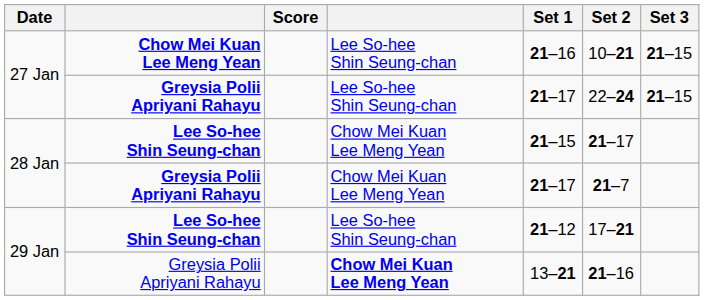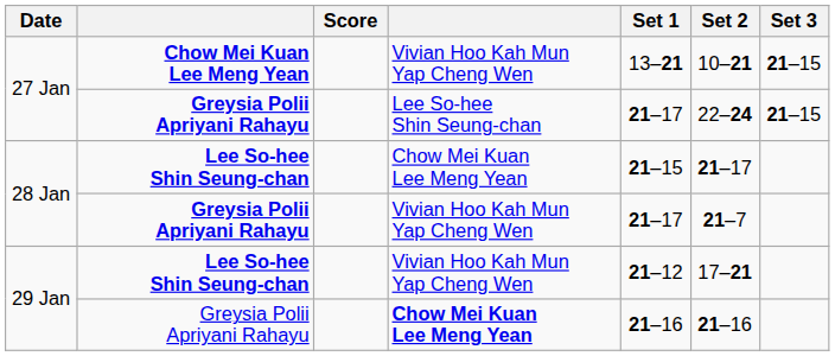 <table class="wikitable" style="font-size:90%; text-align:center">
 <tr>
 <th width="50">Date</th>
 <th width="200"></th>
 <th width="50">Score</th>
 <th width="200"></th>
 <th width="50">Set 1</th>
 <th width="50">Set 2</th>
 <th width="50">Set 3</th>
 </tr>
 <tr>
 <td rowspan="2">27 Jan</td>
 <td align="right"><strong><a href='#'>Chow Mei Kuan</a> <br><a href='#'>Lee Meng Yean</a> </strong></td>
 <td></td>
-<td align="left"> <a href='#'>Lee So-hee</a><br> <a href='#'>Shin Seung-chan</a></td>
-<td><strong>21</strong>–16</td>
+<td align="left"> <a href='#'>Vivian Hoo Kah Mun</a><br> <a href='#'>Yap Cheng Wen</a></td>
+<td>13–<strong>21</strong></td>
 <td>10–<strong>21</strong></td>
 <td><strong>21</strong>–15</td>
 </tr>
 <tr>
 <td align="right"><strong><a href='#'>Greysia Polii</a> <br><a href='#'>Apriyani Rahayu</a> </strong></td>
 <td></td>
 <td align="left"> <a href='#'>Lee So-hee</a><br> <a href='#'>Shin Seung-chan</a></td>
 <td><strong>21</strong>–17</td>
 <td>22–<strong>24</strong></td>
 <td><strong>21</strong>–15</td>
 </tr>
 <tr>
 <td rowspan="2">28 Jan</td>
 <td align="right"><strong><a href='#'>Lee So-hee</a> <br><a href='#'>Shin Seung-chan</a> </strong></td>
 <td></td>
 <td align="left"> <a href='#'>Chow Mei Kuan</a><br> <a href='#'>Lee Meng Yean</a></td>
 <td><strong>21</strong>–15</td>
 <td><strong>21</strong>–17</td>
 <td></td>
 </tr>
 <tr>
 <td align="right"><strong><a href='#'>Greysia Polii</a> <br><a href='#'>Apriyani Rahayu</a> </strong></td>
 <td></td>
-<td align="left"> <a href='#'>Chow Mei Kuan</a><br> <a href='#'>Lee Meng Yean</a></td>
+<td align="left"> <a href='#'>Vivian Hoo Kah Mun</a><br> <a href='#'>Yap Cheng Wen</a></td>
 <td><strong>21</strong>–17</td>
 <td><strong>21</strong>–7</td>
 <td></td>
 </tr>
 <tr>
 <td rowspan="2">29 Jan</td>
 <td align="right"><strong><a href='#'>Lee So-hee</a> <br><a href='#'>Shin Seung-chan</a> </strong></td>
 <td></td>
-<td align="left"> <a href='#'>Lee So-hee</a><br> <a href='#'>Shin Seung-chan</a></td>
+<td align="left"> <a href='#'>Vivian Hoo Kah Mun</a><br> <a href='#'>Yap Cheng Wen</a></td>
 <td><strong>21</strong>–12</td>
 <td>17–<strong>21</strong></td>
 <td></td>
 </tr>
 <tr>
 <td align="right"><a href='#'>Greysia Polii</a> <br><a href='#'>Apriyani Rahayu</a> </td>
 <td></td>
 <td align="left"><strong> <a href='#'>Chow Mei Kuan</a><br> <a href='#'>Lee Meng Yean</a></strong></td>
-<td>13–<strong>21</strong></td>
+<td><strong>21</strong>–16</td>
 <td><strong>21</strong>–16</td>
 <td></td>
 </tr>
 </table>
